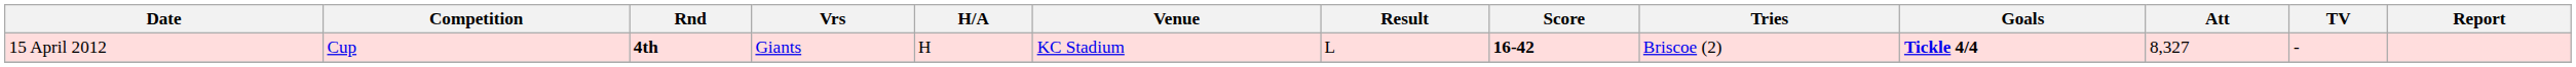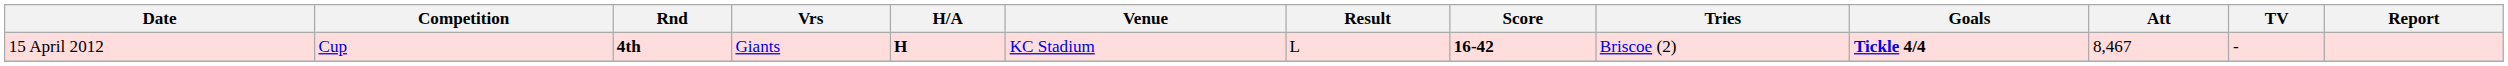 <table class="wikitable" style="font-size:85%;" width="100%">
 <tr>
 <th>Date</th>
 <th>Competition</th>
 <th>Rnd</th>
 <th>Vrs</th>
 <th>H/A</th>
 <th>Venue</th>
 <th>Result</th>
 <th>Score</th>
 <th>Tries</th>
 <th>Goals</th>
 <th>Att</th>
 <th>TV</th>
 <th>Report</th>
 </tr>
 <tr style="background:#ffdddd;" width=20 | >
 <td>15 April 2012</td>
 <td><a href='#'>Cup</a></td>
 <td><strong>4th</strong></td>
 <td> <a href='#'>Giants</a></td>
-<td>H</td>
+<td><strong>H</strong></td>
 <td><a href='#'>KC Stadium</a></td>
 <td>L</td>
 <td><strong>16-42</strong></td>
 <td><a href='#'>Briscoe</a> (2)</td>
 <td><strong><a href='#'>Tickle</a> 4/4</strong></td>
-<td>8,327</td>
+<td>8,467</td>
 <td>-</td>
 <td></td>
 </tr>
 <tr>
 </tr>
 </table>
